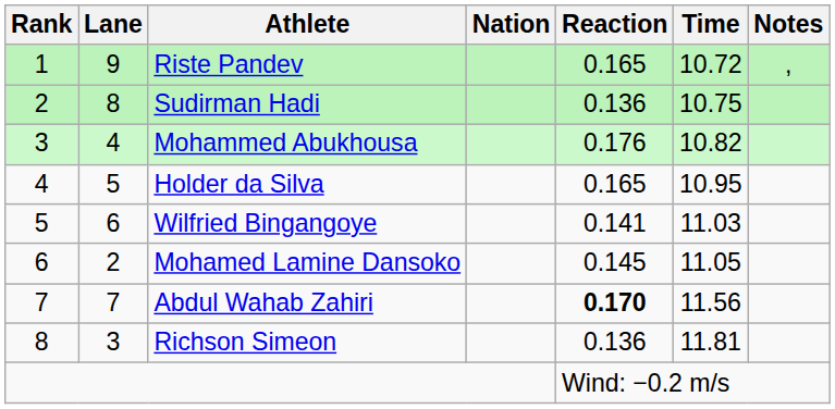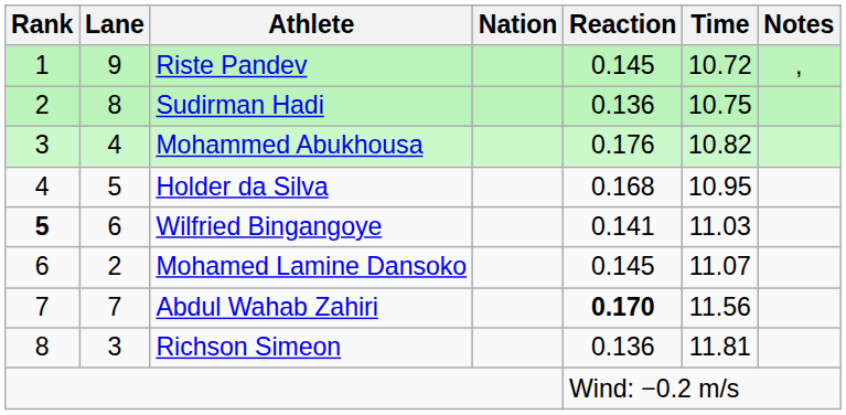 <table class="wikitable sortable" style="text-align:center">
 <tr>
 <th>Rank</th>
 <th>Lane</th>
 <th>Athlete</th>
 <th>Nation</th>
 <th>Reaction</th>
 <th>Time</th>
 <th>Notes</th>
 </tr>
 <tr style="background:#bbf3bb;">
 <td>1</td>
 <td>9</td>
 <td align=left><a href='#'>Riste Pandev</a></td>
 <td align=left></td>
-<td>0.165</td>
+<td>0.145</td>
 <td>10.72</td>
 <td>, </td>
 </tr>
 <tr style="background:#bbf3bb;">
 <td>2</td>
 <td>8</td>
 <td align=left><a href='#'>Sudirman Hadi</a></td>
 <td align=left></td>
 <td>0.136</td>
 <td>10.75</td>
 <td></td>
 </tr>
 <tr style="background:#ccf9cc;">
 <td>3</td>
 <td>4</td>
 <td align=left><a href='#'>Mohammed Abukhousa</a></td>
 <td align=left></td>
 <td>0.176</td>
 <td>10.82</td>
 <td></td>
 </tr>
 <tr style=>
 <td>4</td>
 <td>5</td>
 <td align=left><a href='#'>Holder da Silva</a></td>
 <td align=left></td>
-<td>0.165</td>
+<td>0.168</td>
 <td>10.95</td>
 <td></td>
 </tr>
 <tr style=>
-<td>5</td>
+<td><strong>5</strong></td>
 <td>6</td>
 <td align=left><a href='#'>Wilfried Bingangoye</a></td>
 <td align=left></td>
 <td>0.141</td>
 <td>11.03</td>
 <td></td>
 </tr>
 <tr style=>
 <td>6</td>
 <td>2</td>
 <td align=left><a href='#'>Mohamed Lamine Dansoko</a></td>
 <td align=left></td>
 <td>0.145</td>
-<td>11.05</td>
+<td>11.07</td>
 <td></td>
 </tr>
 <tr style=>
 <td>7</td>
 <td>7</td>
 <td align=left><a href='#'>Abdul Wahab Zahiri</a></td>
 <td align=left></td>
 <td><strong>0.170</strong></td>
 <td>11.56</td>
 <td></td>
 </tr>
 <tr style=>
 <td>8</td>
 <td>3</td>
 <td align=left><a href='#'>Richson Simeon</a></td>
 <td align=left></td>
 <td>0.136</td>
 <td>11.81</td>
 <td></td>
 </tr>
 <tr class="sortbottom">
 <td colspan=4></td>
 <td colspan="3" style="text-align:left;">Wind: −0.2 m/s</td>
 </tr>
 </table>
